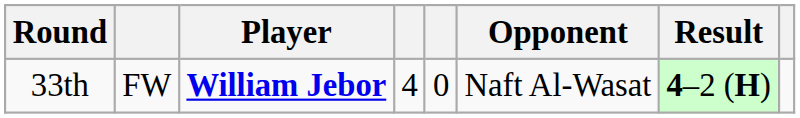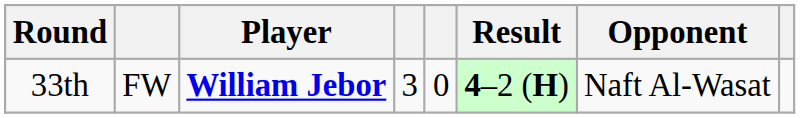 <table class="wikitable sortable" style="text-align:center; font-size:95%;">
 <tr>
 <th>Round</th>
 <th></th>
 <th>Player</th>
 <th></th>
 <th></th>
+<th>Result</th>
 <th>Opponent</th>
-<th>Result</th>
 <th class="unsortable"></th>
 </tr>
 <tr>
 <td data-sort-value="1">33th</td>
 <td>FW</td>
 <td style="text-align:left;" data-sort-value="Jebor"><strong> <a href='#'>William Jebor</a></strong></td>
-<td>4</td>
+<td>3</td>
 <td>0</td>
+<td style="background:#ccffcc;"><strong>4</strong>–2 (<strong>H</strong>)</td>
 <td>Naft Al-Wasat</td>
-<td style="background:#ccffcc;"><strong>4</strong>–2 (<strong>H</strong>)</td>
 <td></td>
 </tr>
 </table>
